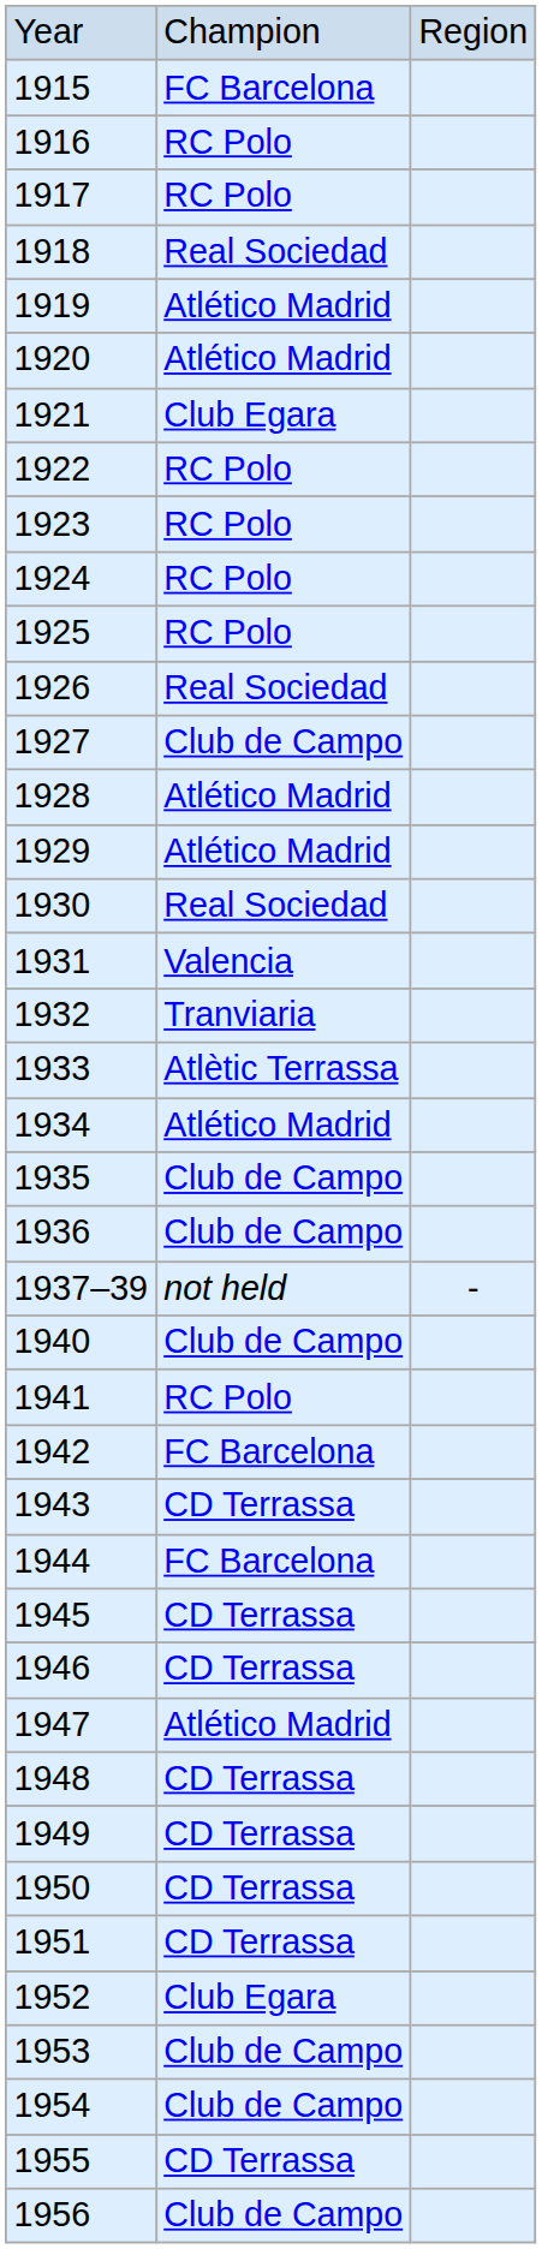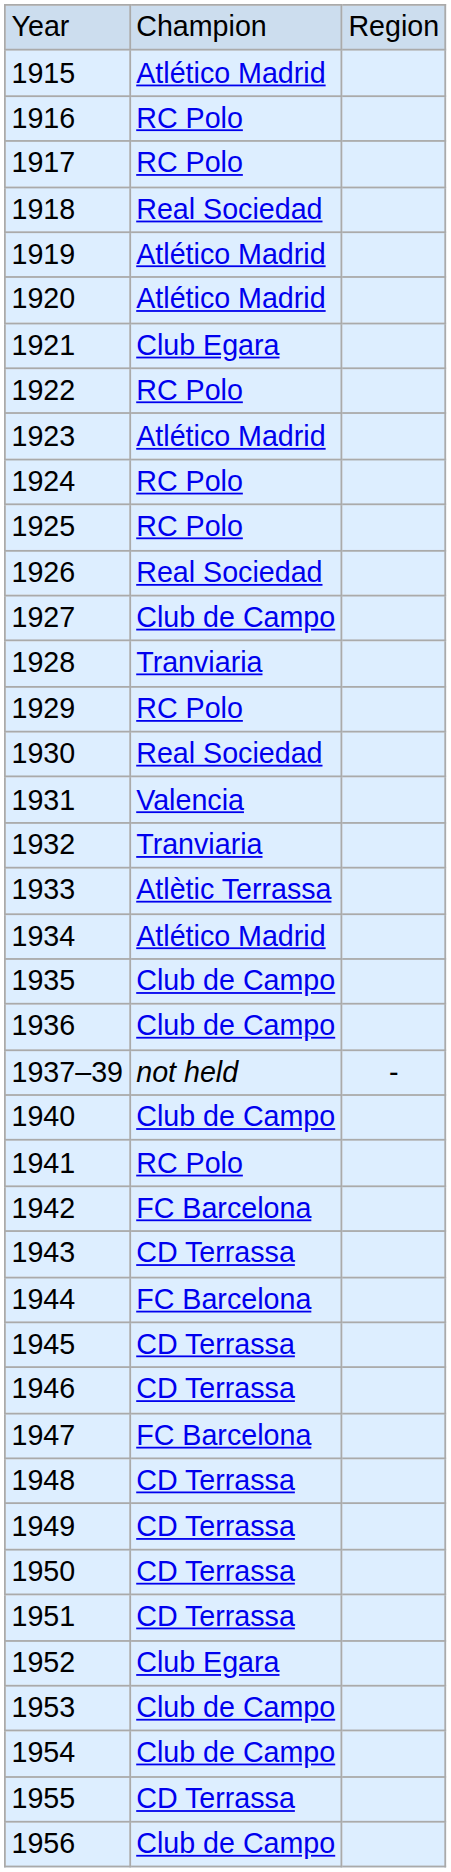 <table class="wikitable">
 <tr>
 <td bgcolor=#CCDDEE>Year</td>
 <td bgcolor=#CCDDEE>Champion</td>
 <td bgcolor=#CCDDEE>Region</td>
 </tr>
 <tr bgcolor=#DDEEFF>
 <td>1915</td>
-<td><a href='#'>FC Barcelona</a></td>
+<td><a href='#'>Atlético Madrid</a></td>
 <td></td>
 </tr>
 <tr bgcolor=#DDEEFF>
 <td>1916</td>
 <td><a href='#'>RC Polo</a></td>
 <td></td>
 </tr>
 <tr bgcolor=#DDEEFF>
 <td>1917</td>
 <td><a href='#'>RC Polo</a></td>
 <td></td>
 </tr>
 <tr bgcolor=#DDEEFF>
 <td>1918</td>
 <td><a href='#'>Real Sociedad</a></td>
 <td></td>
 </tr>
 <tr bgcolor=#DDEEFF>
 <td>1919</td>
 <td><a href='#'>Atlético Madrid</a></td>
 <td></td>
 </tr>
 <tr bgcolor=#DDEEFF>
 <td>1920</td>
 <td><a href='#'>Atlético Madrid</a></td>
 <td></td>
 </tr>
 <tr bgcolor=#DDEEFF>
 <td>1921</td>
 <td><a href='#'>Club Egara</a></td>
 <td></td>
 </tr>
 <tr bgcolor=#DDEEFF>
 <td>1922</td>
 <td><a href='#'>RC Polo</a></td>
 <td></td>
 </tr>
 <tr bgcolor=#DDEEFF>
 <td>1923</td>
-<td><a href='#'>RC Polo</a></td>
+<td><a href='#'>Atlético Madrid</a></td>
 <td></td>
 </tr>
 <tr bgcolor=#DDEEFF>
 <td>1924</td>
 <td><a href='#'>RC Polo</a></td>
 <td></td>
 </tr>
 <tr bgcolor=#DDEEFF>
 <td>1925</td>
 <td><a href='#'>RC Polo</a></td>
 <td></td>
 </tr>
 <tr bgcolor=#DDEEFF>
 <td>1926</td>
 <td><a href='#'>Real Sociedad</a></td>
 <td></td>
 </tr>
 <tr bgcolor=#DDEEFF>
 <td>1927</td>
 <td><a href='#'>Club de Campo</a></td>
 <td></td>
 </tr>
 <tr bgcolor=#DDEEFF>
 <td>1928</td>
-<td><a href='#'>Atlético Madrid</a></td>
+<td><a href='#'>Tranviaria</a></td>
 <td></td>
 </tr>
 <tr bgcolor=#DDEEFF>
 <td>1929</td>
-<td><a href='#'>Atlético Madrid</a></td>
+<td><a href='#'>RC Polo</a></td>
 <td></td>
 </tr>
 <tr bgcolor=#DDEEFF>
 <td>1930</td>
 <td><a href='#'>Real Sociedad</a></td>
 <td></td>
 </tr>
 <tr bgcolor=#DDEEFF>
 <td>1931</td>
 <td><a href='#'>Valencia</a></td>
 <td></td>
 </tr>
 <tr bgcolor=#DDEEFF>
 <td>1932</td>
 <td><a href='#'>Tranviaria</a></td>
 <td></td>
 </tr>
 <tr bgcolor=#DDEEFF>
 <td>1933</td>
 <td><a href='#'>Atlètic Terrassa</a></td>
 <td></td>
 </tr>
 <tr bgcolor=#DDEEFF>
 <td>1934</td>
 <td><a href='#'>Atlético Madrid</a></td>
 <td></td>
 </tr>
 <tr bgcolor=#DDEEFF>
 <td>1935</td>
 <td><a href='#'>Club de Campo</a></td>
 <td></td>
 </tr>
 <tr bgcolor=#DDEEFF>
 <td>1936</td>
 <td><a href='#'>Club de Campo</a></td>
 <td></td>
 </tr>
 <tr bgcolor=#DDEEFF>
 <td>1937–39</td>
 <td><em>not held</em></td>
 <td align="center">-</td>
 </tr>
 <tr bgcolor=#DDEEFF>
 <td>1940</td>
 <td><a href='#'>Club de Campo</a></td>
 <td></td>
 </tr>
 <tr bgcolor=#DDEEFF>
 <td>1941</td>
 <td><a href='#'>RC Polo</a></td>
 <td></td>
 </tr>
 <tr bgcolor=#DDEEFF>
 <td>1942</td>
 <td><a href='#'>FC Barcelona</a></td>
 <td></td>
 </tr>
 <tr bgcolor=#DDEEFF>
 <td>1943</td>
 <td><a href='#'>CD Terrassa</a></td>
 <td></td>
 </tr>
 <tr bgcolor=#DDEEFF>
 <td>1944</td>
 <td><a href='#'>FC Barcelona</a></td>
 <td></td>
 </tr>
 <tr bgcolor=#DDEEFF>
 <td>1945</td>
 <td><a href='#'>CD Terrassa</a></td>
 <td></td>
 </tr>
 <tr bgcolor=#DDEEFF>
 <td>1946</td>
 <td><a href='#'>CD Terrassa</a></td>
 <td></td>
 </tr>
 <tr bgcolor=#DDEEFF>
 <td>1947</td>
-<td><a href='#'>Atlético Madrid</a></td>
+<td><a href='#'>FC Barcelona</a></td>
 <td></td>
 </tr>
 <tr bgcolor=#DDEEFF>
 <td>1948</td>
 <td><a href='#'>CD Terrassa</a></td>
 <td></td>
 </tr>
 <tr bgcolor=#DDEEFF>
 <td>1949</td>
 <td><a href='#'>CD Terrassa</a></td>
 <td></td>
 </tr>
 <tr bgcolor=#DDEEFF>
 <td>1950</td>
 <td><a href='#'>CD Terrassa</a></td>
 <td></td>
 </tr>
 <tr bgcolor=#DDEEFF>
 <td>1951</td>
 <td><a href='#'>CD Terrassa</a></td>
 <td></td>
 </tr>
 <tr bgcolor=#DDEEFF>
 <td>1952</td>
 <td><a href='#'>Club Egara</a></td>
 <td></td>
 </tr>
 <tr bgcolor=#DDEEFF>
 <td>1953</td>
 <td><a href='#'>Club de Campo</a></td>
 <td></td>
 </tr>
 <tr bgcolor=#DDEEFF>
 <td>1954</td>
 <td><a href='#'>Club de Campo</a></td>
 <td></td>
 </tr>
 <tr bgcolor=#DDEEFF>
 <td>1955</td>
 <td><a href='#'>CD Terrassa</a></td>
 <td></td>
 </tr>
 <tr bgcolor=#DDEEFF>
 <td>1956</td>
 <td><a href='#'>Club de Campo</a></td>
 <td></td>
 </tr>
 </table>
